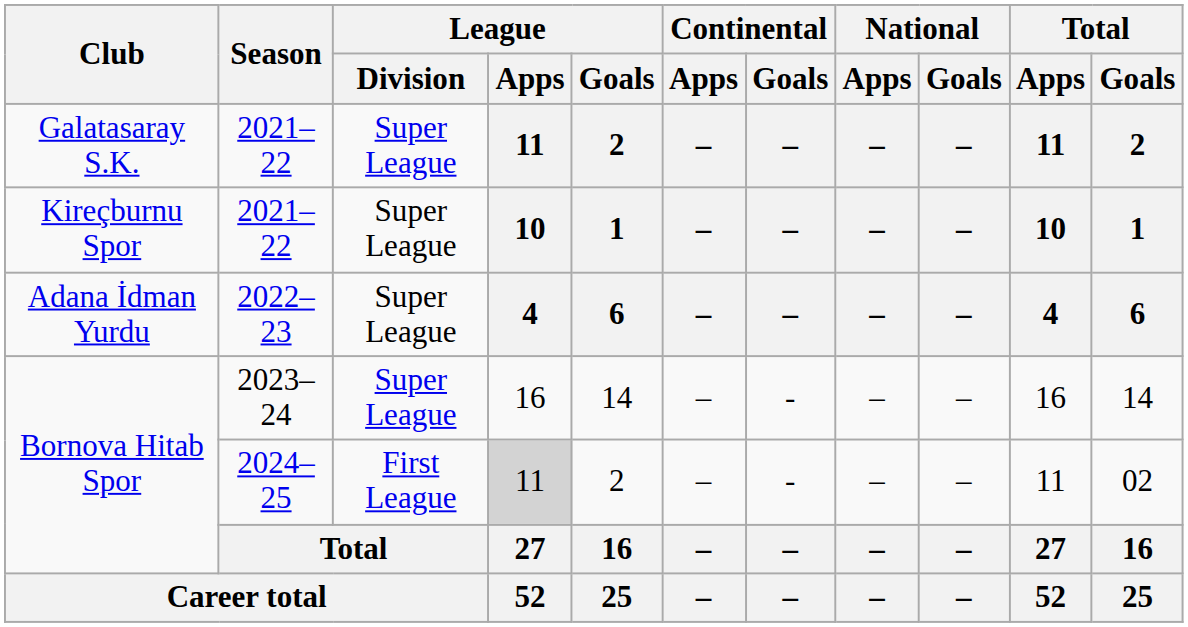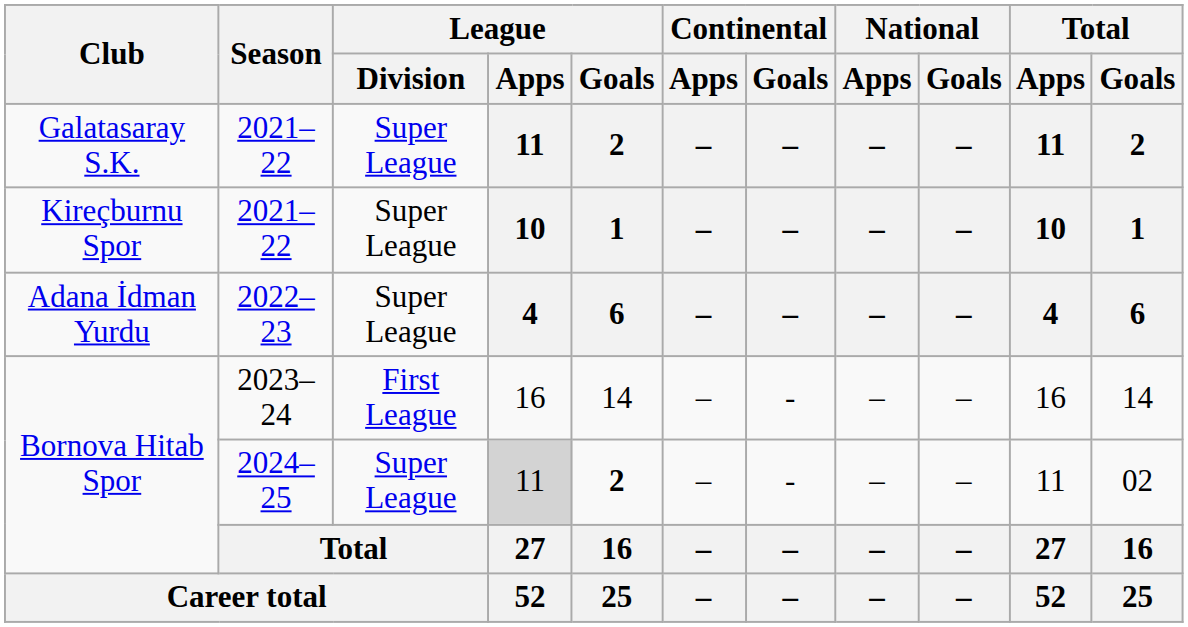 <table class="wikitable" style="text-align: center;">
 <tr>
 <th rowspan=2>Club</th>
 <th rowspan=2>Season</th>
 <th colspan=3>League</th>
 <th colspan=2>Continental</th>
 <th colspan=2>National</th>
 <th colspan=2>Total</th>
 </tr>
 <tr>
 <th>Division</th>
 <th>Apps</th>
 <th>Goals</th>
 <th>Apps</th>
 <th>Goals</th>
 <th>Apps</th>
 <th>Goals</th>
 <th>Apps</th>
 <th>Goals</th>
 </tr>
 <tr>
 <td><a href='#'>Galatasaray S.K.</a></td>
 <td><a href='#'>2021–22</a></td>
 <td><a href='#'>Super League</a></td>
 <th>11</th>
 <th>2</th>
 <th>–</th>
 <th>–</th>
 <th>–</th>
 <th>–</th>
 <th>11</th>
 <th>2</th>
 </tr>
 <tr>
 <td><a href='#'>Kireçburnu Spor</a></td>
 <td><a href='#'>2021–22</a></td>
 <td>Super League</td>
 <th>10</th>
 <th>1</th>
 <th>–</th>
 <th>–</th>
 <th>–</th>
 <th>–</th>
 <th>10</th>
 <th>1</th>
 </tr>
 <tr>
 <td><a href='#'>Adana İdman Yurdu</a></td>
 <td><a href='#'>2022–23</a></td>
 <td>Super League</td>
 <th>4</th>
 <th>6</th>
 <th>–</th>
 <th>–</th>
 <th>–</th>
 <th>–</th>
 <th>4</th>
 <th>6</th>
 </tr>
 <tr>
 <td rowspan=3><a href='#'>Bornova Hitab Spor</a></td>
 <td>2023–24</td>
-<td><a href='#'>Super League</a></td>
+<td><a href='#'>First League</a></td>
 <td>16</td>
 <td>14</td>
 <td>–</td>
 <td>-</td>
 <td>–</td>
 <td>–</td>
 <td>16</td>
 <td>14</td>
 </tr>
 <tr>
 <td><a href='#'>2024–25</a></td>
-<td><a href='#'>First League</a></td>
+<td><a href='#'>Super League</a></td>
 <td style="background: lightgrey;">11</td>
-<td>2</td>
+<td><strong>2</strong></td>
 <td>–</td>
 <td>-</td>
 <td>–</td>
 <td>–</td>
 <td>11</td>
 <td>02</td>
 </tr>
 <tr>
 <th colspan=2>Total</th>
 <th>27</th>
 <th>16</th>
 <th>–</th>
 <th>–</th>
 <th>–</th>
 <th>–</th>
 <th>27</th>
 <th>16</th>
 </tr>
 <tr>
 <th colspan="3">Career total</th>
 <th>52</th>
 <th>25</th>
 <th>–</th>
 <th>–</th>
 <th>–</th>
 <th>–</th>
 <th>52</th>
 <th>25</th>
 </tr>
 </table>
